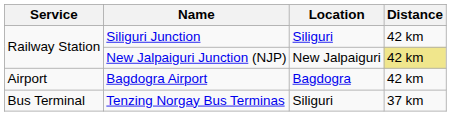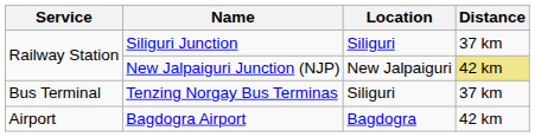 <table class="wikitable">
 <tr>
 <th>Service</th>
 <th>Name</th>
 <th>Location</th>
 <th>Distance</th>
 </tr>
 <tr>
 <td rowspan="2">Railway Station</td>
 <td><a href='#'>Siliguri Junction</a></td>
 <td><a href='#'>Siliguri</a></td>
-<td>42 km</td>
+<td>37 km</td>
 </tr>
 <tr>
 <td><a href='#'>New Jalpaiguri Junction</a> (NJP)</td>
 <td>New Jalpaiguri</td>
 <td style="background: khaki;">42 km</td>
 </tr>
 <tr>
+<td>Bus Terminal</td>
+<td><a href='#'>Tenzing Norgay Bus Terminas</a></td>
+<td>Siliguri</td>
+<td>37 km</td>
+</tr>
+<tr>
 <td>Airport</td>
 <td><a href='#'>Bagdogra Airport</a></td>
 <td><a href='#'>Bagdogra</a></td>
 <td>42 km</td>
 </tr>
-<tr>
-<td>Bus Terminal</td>
-<td><a href='#'>Tenzing Norgay Bus Terminas</a></td>
-<td>Siliguri</td>
-<td>37 km</td>
-</tr>
 </table>
